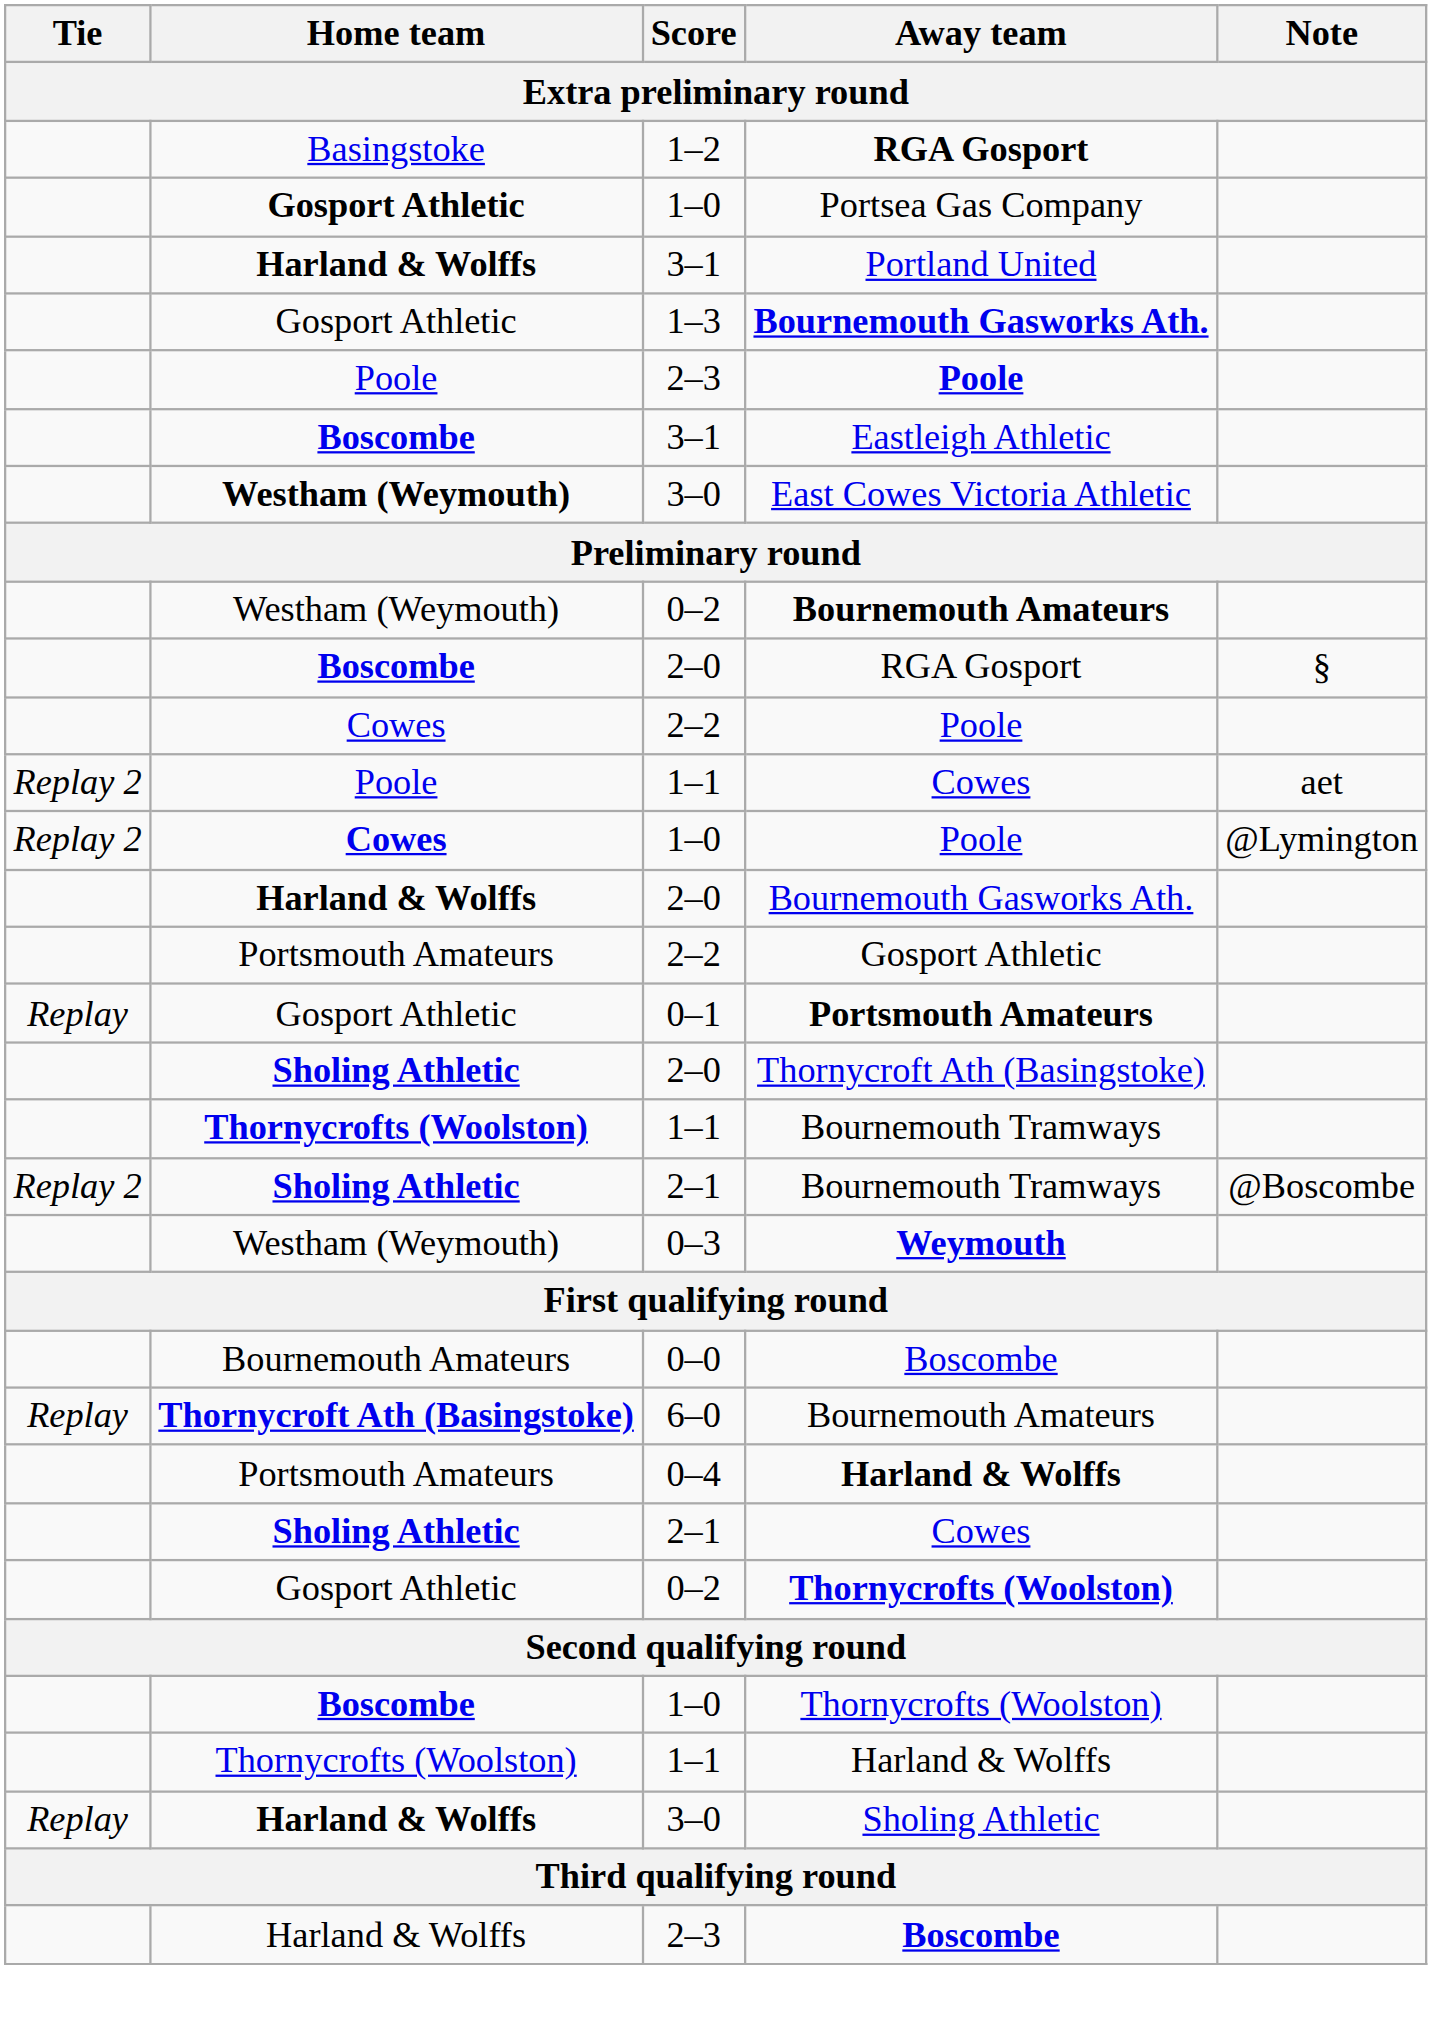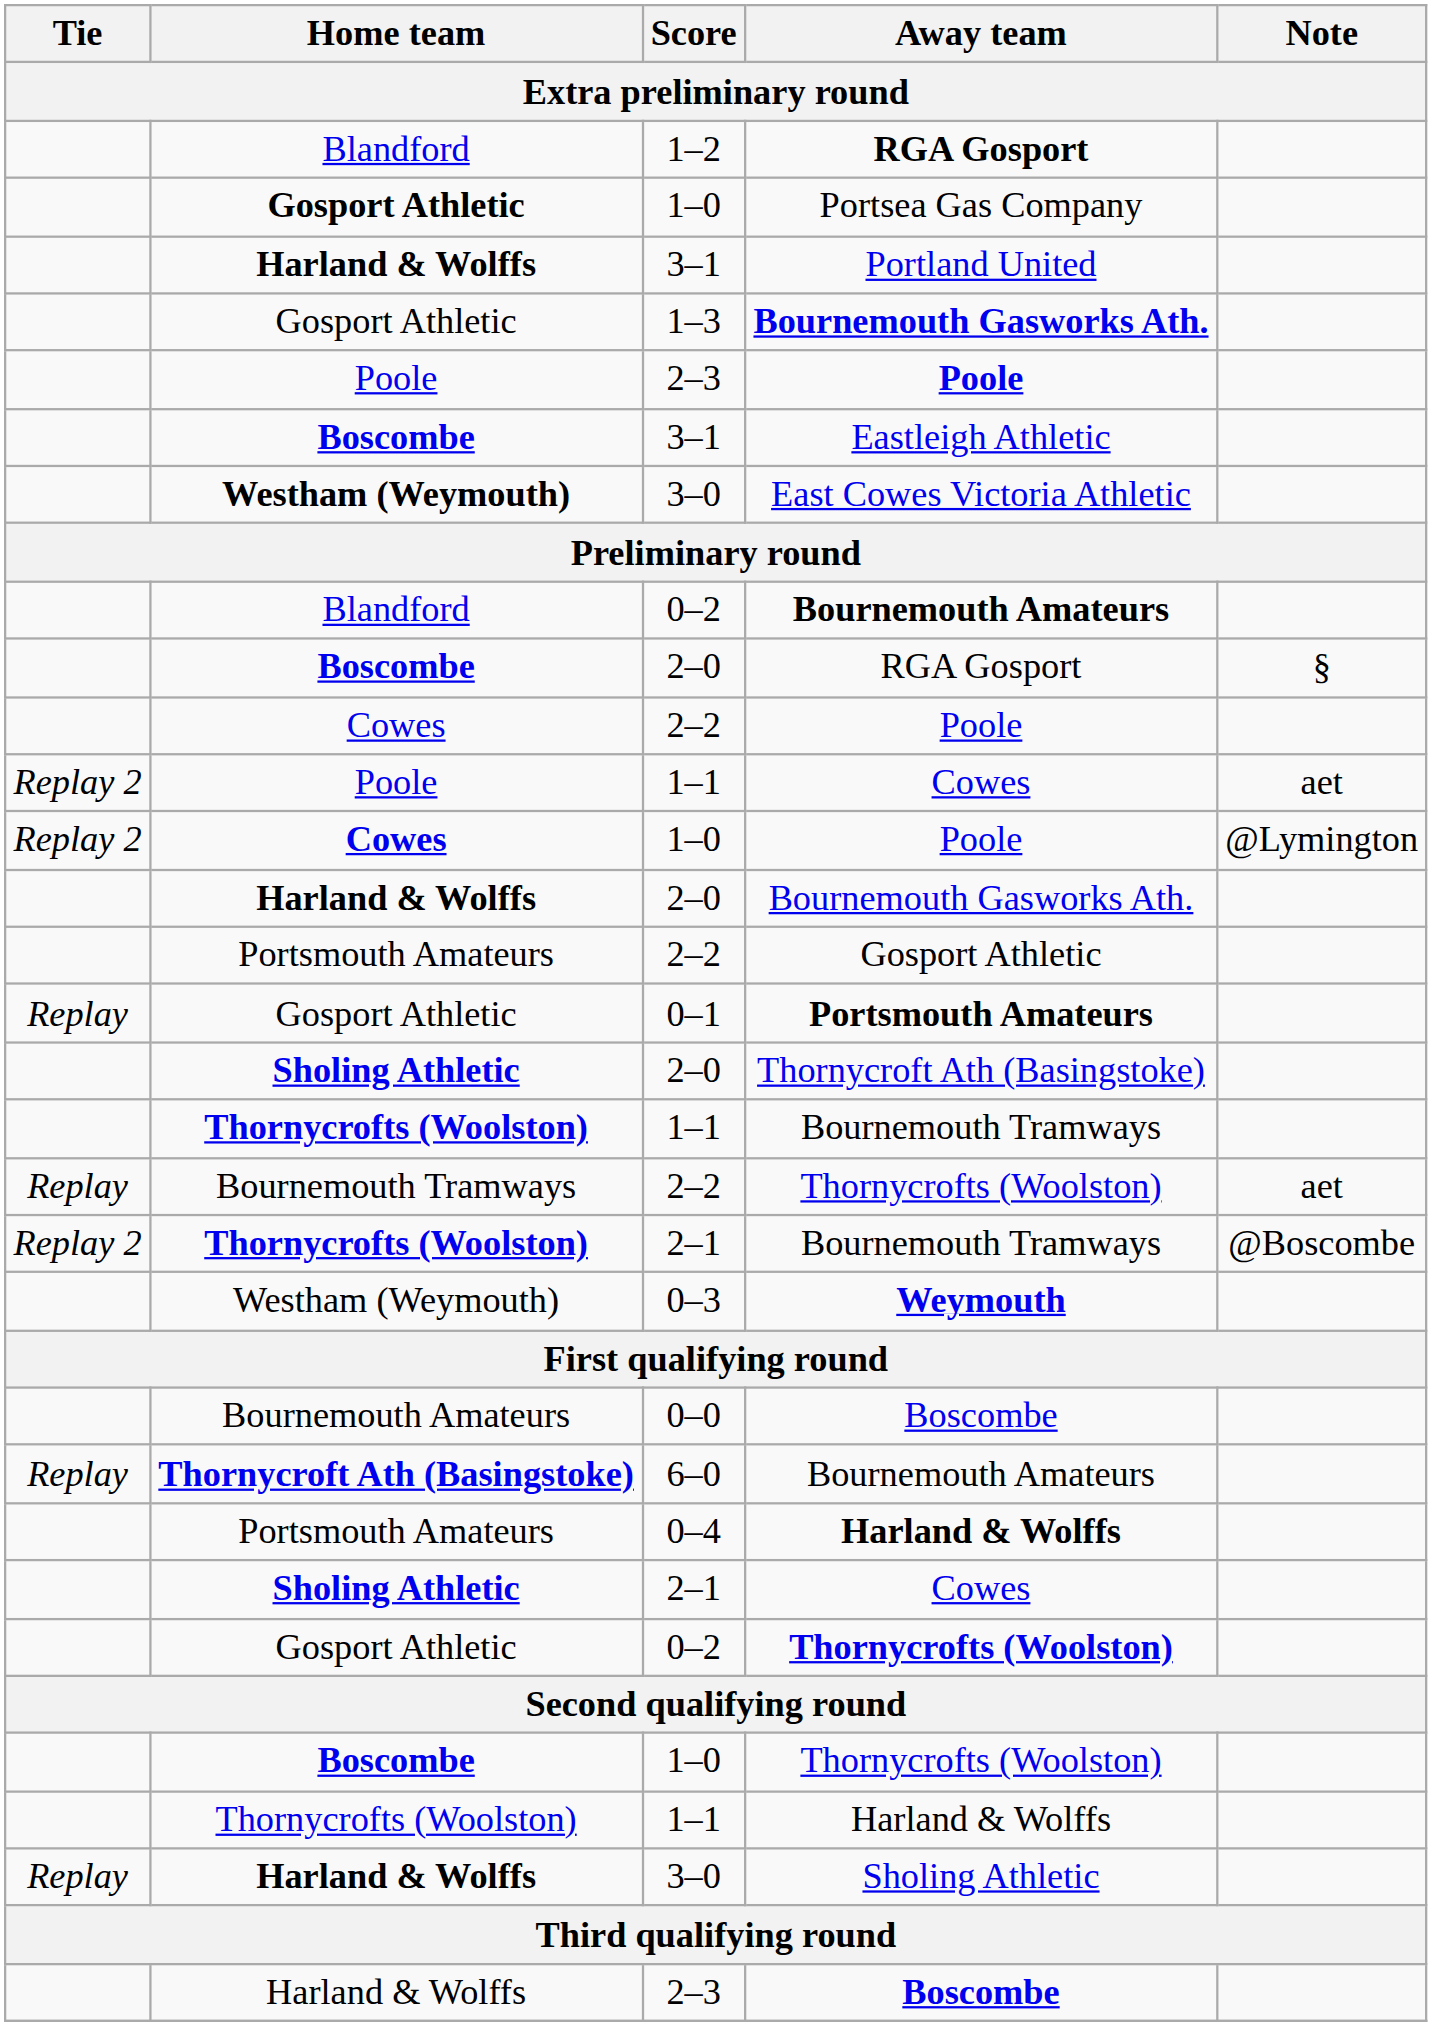 <table class="wikitable" style="text-align:center;">
 <tr>
 <th>Tie</th>
 <th>Home team</th>
 <th>Score</th>
 <th>Away team</th>
 <th>Note</th>
 </tr>
 <tr>
 <th colspan=5>Extra preliminary round</th>
 </tr>
 <tr>
 <td></td>
-<td><a href='#'>Basingstoke</a></td>
+<td><a href='#'>Blandford</a></td>
 <td>1–2</td>
 <td><strong>RGA Gosport</strong></td>
 <td></td>
 </tr>
 <tr>
 <td></td>
 <td><strong>Gosport Athletic</strong></td>
 <td>1–0</td>
 <td>Portsea Gas Company</td>
 <td></td>
 </tr>
 <tr>
 <td></td>
 <td><strong>Harland & Wolffs</strong></td>
 <td>3–1</td>
 <td><a href='#'>Portland United</a></td>
 <td></td>
 </tr>
 <tr>
 <td></td>
 <td>Gosport Athletic</td>
 <td>1–3</td>
 <td><strong><a href='#'>Bournemouth Gasworks Ath.</a></strong></td>
 <td></td>
 </tr>
 <tr>
 <td></td>
 <td><a href='#'>Poole</a></td>
 <td>2–3</td>
 <td><strong><a href='#'>Poole</a></strong></td>
 <td></td>
 </tr>
 <tr>
 <td></td>
 <td><strong><a href='#'>Boscombe</a></strong></td>
 <td>3–1</td>
 <td><a href='#'>Eastleigh Athletic</a></td>
 <td></td>
 </tr>
 <tr>
 <td></td>
 <td><strong>Westham (Weymouth)</strong></td>
 <td>3–0</td>
 <td><a href='#'>East Cowes Victoria Athletic</a></td>
 <td></td>
 </tr>
 <tr>
 <th colspan=5>Preliminary round</th>
 </tr>
 <tr>
 <td></td>
-<td>Westham (Weymouth)</td>
+<td><a href='#'>Blandford</a></td>
 <td>0–2</td>
 <td><strong>Bournemouth Amateurs</strong></td>
 <td></td>
 </tr>
 <tr>
 <td></td>
 <td><strong><a href='#'>Boscombe</a></strong></td>
 <td>2–0</td>
 <td>RGA Gosport</td>
 <td>§</td>
 </tr>
 <tr>
 <td></td>
 <td><a href='#'>Cowes</a></td>
 <td>2–2</td>
 <td><a href='#'>Poole</a></td>
 <td></td>
 </tr>
 <tr>
 <td><em>Replay 2</em></td>
 <td><a href='#'>Poole</a></td>
 <td>1–1</td>
 <td><a href='#'>Cowes</a></td>
 <td>aet</td>
 </tr>
 <tr>
 <td><em>Replay 2</em></td>
 <td><strong><a href='#'>Cowes</a></strong></td>
 <td>1–0</td>
 <td><a href='#'>Poole</a></td>
 <td>@Lymington</td>
 </tr>
 <tr>
 <td></td>
 <td><strong>Harland & Wolffs</strong></td>
 <td>2–0</td>
 <td><a href='#'>Bournemouth Gasworks Ath.</a></td>
 <td></td>
 </tr>
 <tr>
 <td></td>
 <td>Portsmouth Amateurs</td>
 <td>2–2</td>
 <td>Gosport Athletic</td>
 <td></td>
 </tr>
 <tr>
 <td><em>Replay</em></td>
 <td>Gosport Athletic</td>
 <td>0–1</td>
 <td><strong>Portsmouth Amateurs</strong></td>
 <td></td>
 </tr>
 <tr>
 <td></td>
 <td><strong><a href='#'>Sholing Athletic</a></strong></td>
 <td>2–0</td>
 <td><a href='#'>Thornycroft Ath (Basingstoke)</a></td>
 <td></td>
 </tr>
 <tr>
 <td></td>
 <td><strong><a href='#'>Thornycrofts (Woolston)</a></strong></td>
 <td>1–1</td>
 <td>Bournemouth Tramways</td>
 <td></td>
 </tr>
 <tr>
+<td><em>Replay</em></td>
+<td>Bournemouth Tramways</td>
+<td>2–2</td>
+<td><a href='#'>Thornycrofts (Woolston)</a></td>
+<td>aet</td>
+</tr>
+<tr>
 <td><em>Replay 2</em></td>
-<td><strong><a href='#'>Sholing Athletic</a></strong></td>
+<td><strong><a href='#'>Thornycrofts (Woolston)</a></strong></td>
 <td>2–1</td>
 <td>Bournemouth Tramways</td>
 <td>@Boscombe</td>
 </tr>
 <tr>
 <td></td>
 <td>Westham (Weymouth)</td>
 <td>0–3</td>
 <td><strong><a href='#'>Weymouth</a></strong></td>
 <td></td>
 </tr>
 <tr>
 <th colspan=5>First qualifying round</th>
 </tr>
 <tr>
 <td></td>
 <td>Bournemouth Amateurs</td>
 <td>0–0</td>
 <td><a href='#'>Boscombe</a></td>
 <td></td>
 </tr>
 <tr>
 <td><em>Replay</em></td>
 <td><strong><a href='#'>Thornycroft Ath (Basingstoke)</a></strong></td>
 <td>6–0</td>
 <td>Bournemouth Amateurs</td>
 <td></td>
 </tr>
 <tr>
 <td></td>
 <td>Portsmouth Amateurs</td>
 <td>0–4</td>
 <td><strong>Harland & Wolffs</strong></td>
 <td></td>
 </tr>
 <tr>
 <td></td>
 <td><strong><a href='#'>Sholing Athletic</a></strong></td>
 <td>2–1</td>
 <td><a href='#'>Cowes</a></td>
 <td></td>
 </tr>
 <tr>
 <td></td>
 <td>Gosport Athletic</td>
 <td>0–2</td>
 <td><strong><a href='#'>Thornycrofts (Woolston)</a></strong></td>
 <td></td>
 </tr>
 <tr>
 <th colspan=5>Second qualifying round</th>
 </tr>
 <tr>
 <td></td>
 <td><strong><a href='#'>Boscombe</a></strong></td>
 <td>1–0</td>
 <td><a href='#'>Thornycrofts (Woolston)</a></td>
 <td></td>
 </tr>
 <tr>
 <td></td>
 <td><a href='#'>Thornycrofts (Woolston)</a></td>
 <td>1–1</td>
 <td>Harland & Wolffs</td>
 <td></td>
 </tr>
 <tr>
 <td><em>Replay</em></td>
 <td><strong>Harland & Wolffs</strong></td>
 <td>3–0</td>
 <td><a href='#'>Sholing Athletic</a></td>
 <td></td>
 </tr>
 <tr>
 <th colspan=5>Third qualifying round</th>
 </tr>
 <tr>
 <td></td>
 <td>Harland & Wolffs</td>
 <td>2–3</td>
 <td><strong><a href='#'>Boscombe</a></strong></td>
 <td></td>
 </tr>
 <tr>
 </tr>
 </table>
